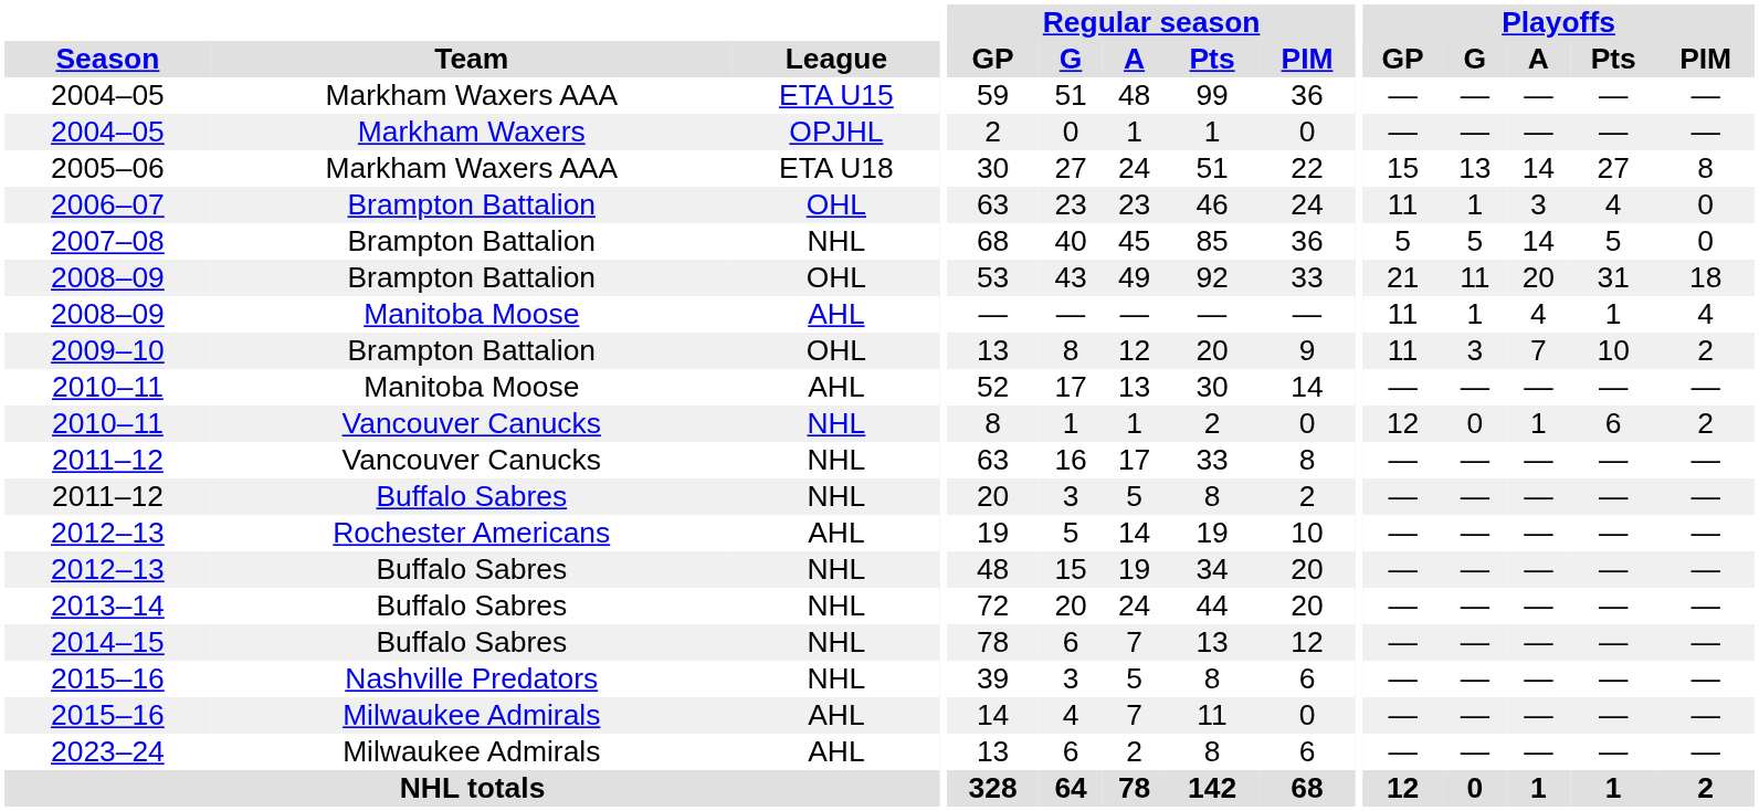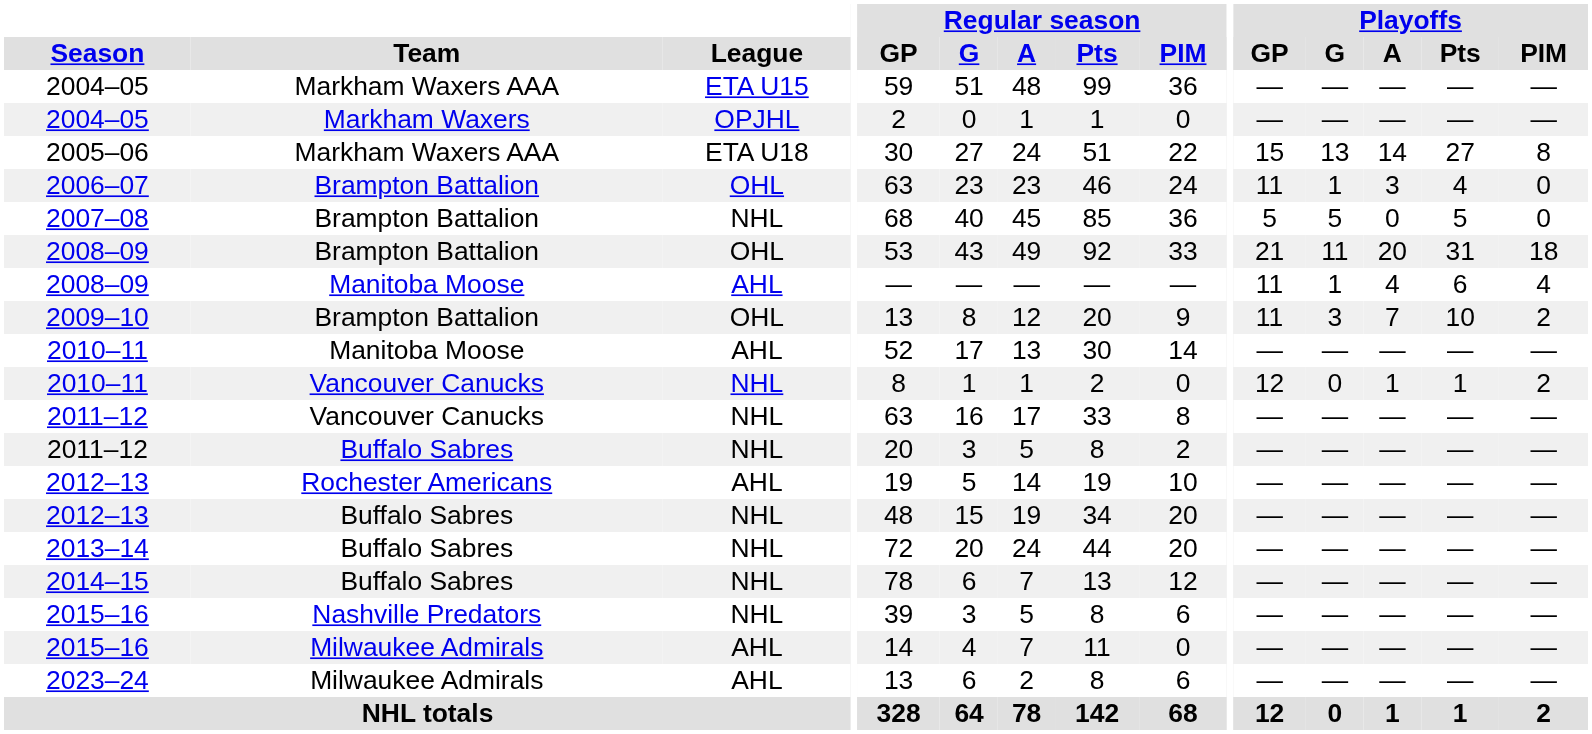 <table border="0" cellpadding="1" cellspacing="0" style="text-align:center; width:60em">
 <tr bgcolor="#e0e0e0">
 <th colspan="3"  bgcolor="#ffffff"></th>
 <th rowspan="100" bgcolor="#ffffff"></th>
 <th colspan="5"><a href='#'>Regular season</a></th>
 <th rowspan="100" bgcolor="#ffffff"></th>
 <th colspan="5"><a href='#'>Playoffs</a></th>
 </tr>
 <tr bgcolor="#e0e0e0">
 <th><a href='#'>Season</a></th>
 <th>Team</th>
 <th>League</th>
 <th>GP</th>
 <th><a href='#'>G</a></th>
 <th><a href='#'>A</a></th>
 <th><a href='#'>Pts</a></th>
 <th><a href='#'>PIM</a></th>
 <th>GP</th>
 <th>G</th>
 <th>A</th>
 <th>Pts</th>
 <th>PIM</th>
 </tr>
 <tr>
 <td>2004–05</td>
 <td>Markham Waxers AAA</td>
 <td><a href='#'>ETA U15</a></td>
 <td>59</td>
 <td>51</td>
 <td>48</td>
 <td>99</td>
 <td>36</td>
 <td>—</td>
 <td>—</td>
 <td>—</td>
 <td>—</td>
 <td>—</td>
 </tr>
 <tr bgcolor="#f0f0f0">
 <td><a href='#'>2004–05</a></td>
 <td><a href='#'>Markham Waxers</a></td>
 <td><a href='#'>OPJHL</a></td>
 <td>2</td>
 <td>0</td>
 <td>1</td>
 <td>1</td>
 <td>0</td>
 <td>—</td>
 <td>—</td>
 <td>—</td>
 <td>—</td>
 <td>—</td>
 </tr>
 <tr>
 <td>2005–06</td>
 <td>Markham Waxers AAA</td>
 <td>ETA U18</td>
 <td>30</td>
 <td>27</td>
 <td>24</td>
 <td>51</td>
 <td>22</td>
 <td>15</td>
 <td>13</td>
 <td>14</td>
 <td>27</td>
 <td>8</td>
 </tr>
 <tr bgcolor="#f0f0f0">
 <td><a href='#'>2006–07</a></td>
 <td><a href='#'>Brampton Battalion</a></td>
 <td><a href='#'>OHL</a></td>
 <td>63</td>
 <td>23</td>
 <td>23</td>
 <td>46</td>
 <td>24</td>
 <td>11</td>
 <td>1</td>
 <td>3</td>
 <td>4</td>
 <td>0</td>
 </tr>
 <tr>
 <td><a href='#'>2007–08</a></td>
 <td>Brampton Battalion</td>
 <td>NHL</td>
 <td>68</td>
 <td>40</td>
 <td>45</td>
 <td>85</td>
 <td>36</td>
 <td>5</td>
 <td>5</td>
-<td>14</td>
+<td>0</td>
 <td>5</td>
 <td>0</td>
 </tr>
 <tr bgcolor="#f0f0f0">
 <td><a href='#'>2008–09</a></td>
 <td>Brampton Battalion</td>
 <td>OHL</td>
 <td>53</td>
 <td>43</td>
 <td>49</td>
 <td>92</td>
 <td>33</td>
 <td>21</td>
 <td>11</td>
 <td>20</td>
 <td>31</td>
 <td>18</td>
 </tr>
 <tr>
 <td><a href='#'>2008–09</a></td>
 <td><a href='#'>Manitoba Moose</a></td>
 <td><a href='#'>AHL</a></td>
 <td>—</td>
 <td>—</td>
 <td>—</td>
 <td>—</td>
 <td>—</td>
 <td>11</td>
 <td>1</td>
 <td>4</td>
-<td>1</td>
+<td>6</td>
 <td>4</td>
 </tr>
 <tr bgcolor="#f0f0f0">
 <td><a href='#'>2009–10</a></td>
 <td>Brampton Battalion</td>
 <td>OHL</td>
 <td>13</td>
 <td>8</td>
 <td>12</td>
 <td>20</td>
 <td>9</td>
 <td>11</td>
 <td>3</td>
 <td>7</td>
 <td>10</td>
 <td>2</td>
 </tr>
 <tr>
 <td><a href='#'>2010–11</a></td>
 <td>Manitoba Moose</td>
 <td>AHL</td>
 <td>52</td>
 <td>17</td>
 <td>13</td>
 <td>30</td>
 <td>14</td>
 <td>—</td>
 <td>—</td>
 <td>—</td>
 <td>—</td>
 <td>—</td>
 </tr>
 <tr bgcolor="#f0f0f0">
 <td><a href='#'>2010–11</a></td>
 <td><a href='#'>Vancouver Canucks</a></td>
 <td><a href='#'>NHL</a></td>
 <td>8</td>
 <td>1</td>
 <td>1</td>
 <td>2</td>
 <td>0</td>
 <td>12</td>
 <td>0</td>
 <td>1</td>
-<td>6</td>
+<td>1</td>
 <td>2</td>
 </tr>
 <tr>
 <td><a href='#'>2011–12</a></td>
 <td>Vancouver Canucks</td>
 <td>NHL</td>
 <td>63</td>
 <td>16</td>
 <td>17</td>
 <td>33</td>
 <td>8</td>
 <td>—</td>
 <td>—</td>
 <td>—</td>
 <td>—</td>
 <td>—</td>
 </tr>
 <tr bgcolor="#f0f0f0">
 <td>2011–12</td>
 <td><a href='#'>Buffalo Sabres</a></td>
 <td>NHL</td>
 <td>20</td>
 <td>3</td>
 <td>5</td>
 <td>8</td>
 <td>2</td>
 <td>—</td>
 <td>—</td>
 <td>—</td>
 <td>—</td>
 <td>—</td>
 </tr>
 <tr>
 <td><a href='#'>2012–13</a></td>
 <td><a href='#'>Rochester Americans</a></td>
 <td>AHL</td>
 <td>19</td>
 <td>5</td>
 <td>14</td>
 <td>19</td>
 <td>10</td>
 <td>—</td>
 <td>—</td>
 <td>—</td>
 <td>—</td>
 <td>—</td>
 </tr>
 <tr bgcolor="#f0f0f0">
 <td><a href='#'>2012–13</a></td>
 <td>Buffalo Sabres</td>
 <td>NHL</td>
 <td>48</td>
 <td>15</td>
 <td>19</td>
 <td>34</td>
 <td>20</td>
 <td>—</td>
 <td>—</td>
 <td>—</td>
 <td>—</td>
 <td>—</td>
 </tr>
 <tr>
 <td><a href='#'>2013–14</a></td>
 <td>Buffalo Sabres</td>
 <td>NHL</td>
 <td>72</td>
 <td>20</td>
 <td>24</td>
 <td>44</td>
 <td>20</td>
 <td>—</td>
 <td>—</td>
 <td>—</td>
 <td>—</td>
 <td>—</td>
 </tr>
 <tr bgcolor="#f0f0f0">
 <td><a href='#'>2014–15</a></td>
 <td>Buffalo Sabres</td>
 <td>NHL</td>
 <td>78</td>
 <td>6</td>
 <td>7</td>
 <td>13</td>
 <td>12</td>
 <td>—</td>
 <td>—</td>
 <td>—</td>
 <td>—</td>
 <td>—</td>
 </tr>
 <tr>
 <td><a href='#'>2015–16</a></td>
 <td><a href='#'>Nashville Predators</a></td>
 <td>NHL</td>
 <td>39</td>
 <td>3</td>
 <td>5</td>
 <td>8</td>
 <td>6</td>
 <td>—</td>
 <td>—</td>
 <td>—</td>
 <td>—</td>
 <td>—</td>
 </tr>
 <tr bgcolor="#f0f0f0">
 <td><a href='#'>2015–16</a></td>
 <td><a href='#'>Milwaukee Admirals</a></td>
 <td>AHL</td>
 <td>14</td>
 <td>4</td>
 <td>7</td>
 <td>11</td>
 <td>0</td>
 <td>—</td>
 <td>—</td>
 <td>—</td>
 <td>—</td>
 <td>—</td>
 </tr>
 <tr>
 <td><a href='#'>2023–24</a></td>
 <td>Milwaukee Admirals</td>
 <td>AHL</td>
 <td>13</td>
 <td>6</td>
 <td>2</td>
 <td>8</td>
 <td>6</td>
 <td>—</td>
 <td>—</td>
 <td>—</td>
 <td>—</td>
 <td>—</td>
 </tr>
 <tr bgcolor="#e0e0e0">
 <th colspan="3">NHL totals</th>
 <th>328</th>
 <th>64</th>
 <th>78</th>
 <th>142</th>
 <th>68</th>
 <th>12</th>
 <th>0</th>
 <th>1</th>
 <th>1</th>
 <th>2</th>
 </tr>
 </table>
